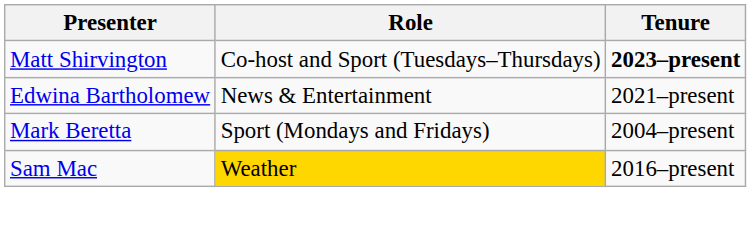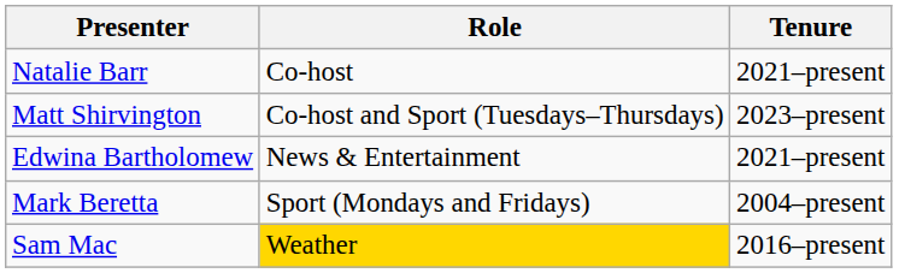 <table class="wikitable sortable">
 <tr>
 <th>Presenter</th>
 <th>Role</th>
 <th>Tenure</th>
 </tr>
 <tr>
+<td><a href='#'>Natalie Barr</a></td>
+<td>Co-host</td>
+<td>2021–present</td>
+</tr>
+<tr>
 <td><a href='#'>Matt Shirvington</a></td>
 <td>Co-host and Sport (Tuesdays–Thursdays)</td>
-<td><strong>2023–present</strong></td>
+<td>2023–present</td>
 </tr>
 <tr>
 <td><a href='#'>Edwina Bartholomew</a></td>
 <td>News & Entertainment</td>
 <td>2021–present</td>
 </tr>
 <tr>
 <td><a href='#'>Mark Beretta</a></td>
 <td>Sport (Mondays and Fridays)</td>
 <td>2004–present</td>
 </tr>
 <tr>
 <td><a href='#'>Sam Mac</a></td>
 <td style="background: gold;">Weather</td>
 <td>2016–present</td>
 </tr>
 </table>
